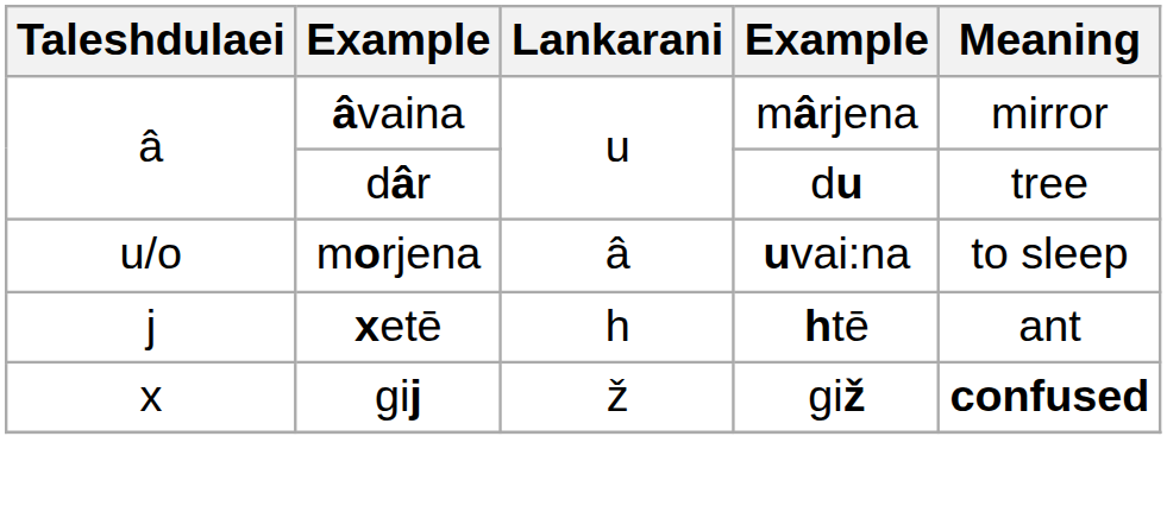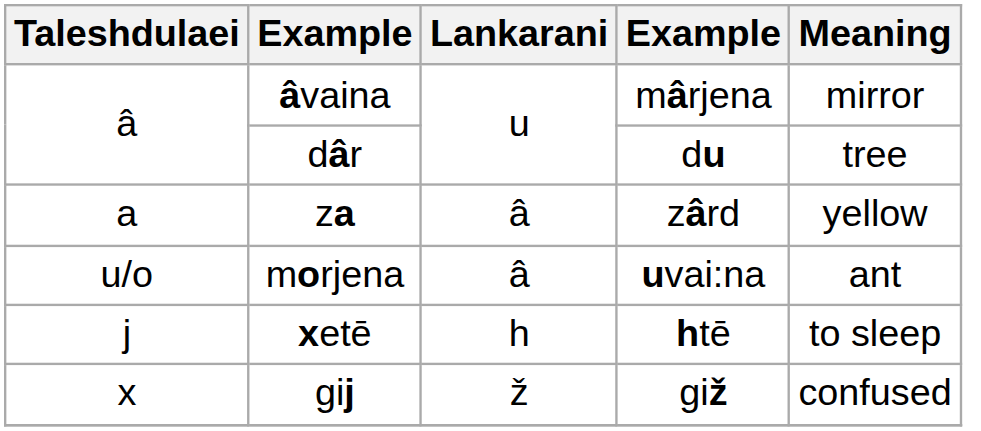 <table class="wikitable" style="border:1px solid #aaa; border-collapse:collapse; text-align: center; background:white;">
 <tr>
 <th style="width:60px;">Taleshdulaei</th>
 <th style="width:60px;">Example</th>
 <th style="width:60px;">Lankarani</th>
 <th style="width:60px;">Example</th>
 <th style="width:60px;">Meaning</th>
 </tr>
 <tr ->
 <td rowspan=2>â</td>
 <td><strong>â</strong>vaina</td>
 <td rowspan=2>u</td>
 <td>m<strong>â</strong>rjena</td>
 <td>mirror</td>
 </tr>
 <tr>
 <td>d<strong>â</strong>r</td>
 <td>d<strong>u</strong></td>
 <td>tree</td>
 </tr>
 <tr>
+<td>a</td>
+<td>z<strong>a</strong></td>
+<td>â</td>
+<td>z<strong>â</strong>rd</td>
+<td>yellow</td>
+</tr>
+<tr>
 <td>u/o</td>
 <td>m<strong>o</strong>rjena</td>
 <td>â</td>
 <td><strong>u</strong>vai:na</td>
-<td>to sleep</td>
+<td>ant</td>
 </tr>
 <tr>
 <td>j</td>
 <td><strong>x</strong>etē</td>
 <td>h</td>
 <td><strong>h</strong>tē</td>
-<td>ant</td>
+<td>to sleep</td>
 </tr>
 <tr>
 <td>x</td>
 <td>gi<strong>j</strong></td>
 <td>ž</td>
 <td>gi<strong>ž</strong></td>
-<td><strong>confused</strong></td>
+<td>confused</td>
 </tr>
 <tr>
 </tr>
 </table>
